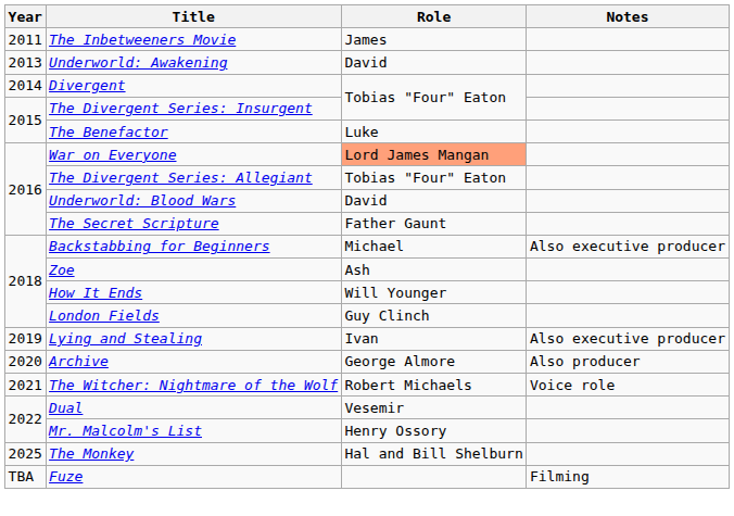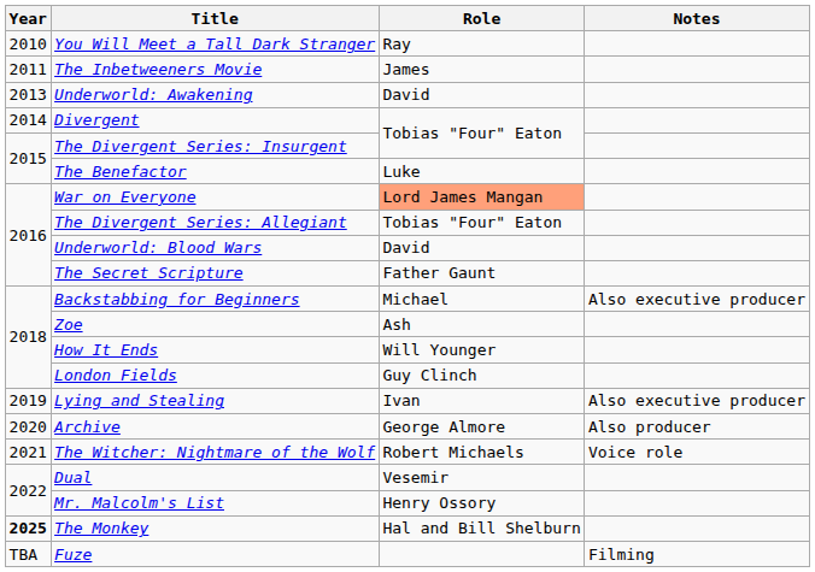 <table class="wikitable">
 <tr>
 <th>Year</th>
 <th>Title</th>
 <th>Role</th>
 <th>Notes</th>
+</tr>
+<tr>
+<td>2010</td>
+<td><em><a href='#'>You Will Meet a Tall Dark Stranger</a></em></td>
+<td>Ray</td>
+<td></td>
 </tr>
 <tr>
 <td>2011</td>
 <td><em><a href='#'>The Inbetweeners Movie</a></em></td>
 <td>James</td>
 <td></td>
 </tr>
 <tr>
 <td>2013</td>
 <td><em><a href='#'>Underworld: Awakening</a></em></td>
 <td>David</td>
 <td></td>
 </tr>
 <tr>
 <td>2014</td>
 <td><em><a href='#'>Divergent</a></em></td>
 <td rowspan="2">Tobias "Four" Eaton</td>
 <td></td>
 </tr>
 <tr>
 <td rowspan="2">2015</td>
 <td><em><a href='#'>The Divergent Series: Insurgent</a></em></td>
 <td></td>
 </tr>
 <tr>
 <td><em><a href='#'>The Benefactor</a></em></td>
 <td>Luke</td>
 <td></td>
 </tr>
 <tr>
 <td rowspan="4">2016</td>
 <td><em><a href='#'>War on Everyone</a></em></td>
 <td style="background: lightsalmon;">Lord James Mangan</td>
 <td></td>
 </tr>
 <tr>
 <td><em><a href='#'>The Divergent Series: Allegiant</a></em></td>
 <td>Tobias "Four" Eaton</td>
 <td></td>
 </tr>
 <tr>
 <td><em><a href='#'>Underworld: Blood Wars</a></em></td>
 <td>David</td>
 <td></td>
 </tr>
 <tr>
 <td><a href='#'><em>The Secret Scripture</em></a></td>
 <td>Father Gaunt</td>
 <td></td>
 </tr>
 <tr>
 <td rowspan="4">2018</td>
 <td><em><a href='#'>Backstabbing for Beginners</a></em></td>
 <td>Michael</td>
 <td>Also executive producer</td>
 </tr>
 <tr>
 <td><em><a href='#'>Zoe</a></em></td>
 <td>Ash</td>
 <td></td>
 </tr>
 <tr>
 <td><em><a href='#'>How It Ends</a></em></td>
 <td>Will Younger</td>
 <td></td>
 </tr>
 <tr>
 <td><em><a href='#'>London Fields</a></em></td>
 <td>Guy Clinch</td>
 <td></td>
 </tr>
 <tr>
 <td>2019</td>
 <td><em><a href='#'>Lying and Stealing</a></em></td>
 <td>Ivan</td>
 <td>Also executive producer</td>
 </tr>
 <tr>
 <td>2020</td>
 <td><em><a href='#'>Archive</a></em></td>
 <td>George Almore</td>
 <td>Also producer</td>
 </tr>
 <tr>
 <td>2021</td>
 <td><em><a href='#'>The Witcher: Nightmare of the Wolf</a></em></td>
 <td>Robert Michaels</td>
 <td>Voice role</td>
 </tr>
 <tr>
 <td rowspan="2">2022</td>
 <td><em><a href='#'>Dual</a></em></td>
 <td>Vesemir</td>
 <td></td>
 </tr>
 <tr>
 <td><em><a href='#'>Mr. Malcolm's List</a></em></td>
 <td>Henry Ossory</td>
 <td></td>
 </tr>
 <tr>
-<td>2025</td>
+<td><strong>2025</strong></td>
 <td><em><a href='#'>The Monkey</a></em></td>
 <td>Hal and Bill Shelburn</td>
 <td></td>
 </tr>
 <tr>
 <td>TBA</td>
 <td><em><a href='#'>Fuze</a></em></td>
 <td></td>
 <td>Filming</td>
 </tr>
 </table>
